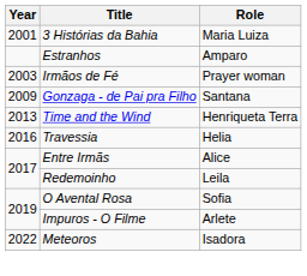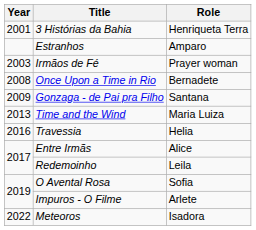 <table class="wikitable">
 <tr>
 <th>Year</th>
 <th>Title</th>
 <th>Role</th>
 </tr>
 <tr>
 <td>2001</td>
 <td><em>3 Histórias da Bahia</em></td>
-<td>Maria Luiza</td>
+<td>Henriqueta Terra</td>
 </tr>
 <tr>
 <td></td>
 <td><em>Estranhos</em></td>
 <td>Amparo</td>
 </tr>
 <tr>
 <td>2003</td>
 <td><em>Irmãos de Fé</em></td>
 <td>Prayer woman</td>
 </tr>
 <tr>
+<td>2008</td>
+<td><em><a href='#'>Once Upon a Time in Rio</a></em></td>
+<td>Bernadete</td>
+</tr>
+<tr>
 <td>2009</td>
 <td><em><a href='#'>Gonzaga - de Pai pra Filho</a></em></td>
 <td>Santana</td>
 </tr>
 <tr>
 <td>2013</td>
 <td><em><a href='#'>Time and the Wind</a></em></td>
-<td>Henriqueta Terra</td>
+<td>Maria Luiza</td>
 </tr>
 <tr>
 <td>2016</td>
 <td><em>Travessia</em></td>
 <td>Helia</td>
 </tr>
 <tr>
 <td rowspan="2">2017</td>
 <td><em>Entre Irmãs</em></td>
 <td>Alice</td>
 </tr>
 <tr>
 <td><em>Redemoinho</em></td>
 <td>Leila</td>
 </tr>
 <tr>
 <td rowspan="2">2019</td>
 <td><em>O Avental Rosa</em></td>
 <td>Sofia</td>
 </tr>
 <tr>
 <td><em>Impuros - O Filme</em></td>
 <td>Arlete</td>
 </tr>
 <tr>
 <td>2022</td>
 <td><em>Meteoros</em></td>
 <td>Isadora</td>
 </tr>
 </table>
